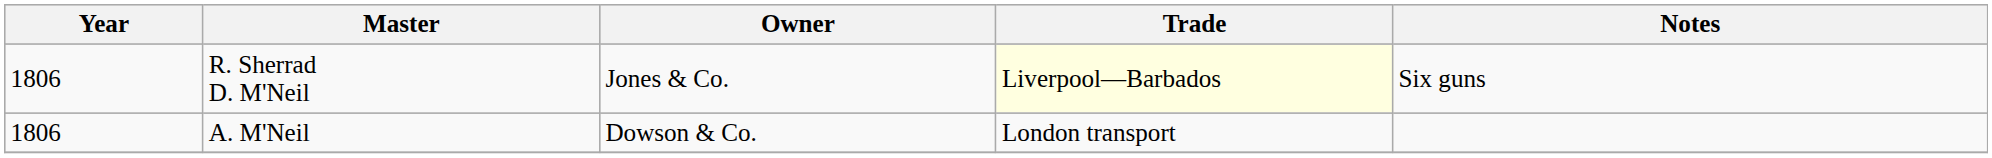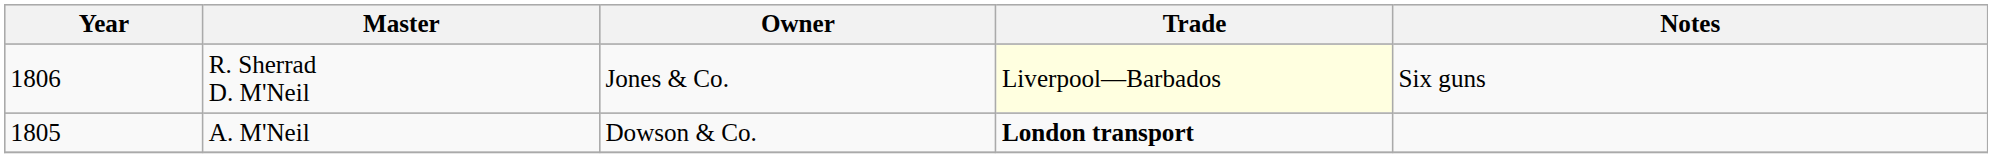 <table class="wikitable" style="width:100%">
 <tr style="vertical-align:top">
 <th style="width:10%">Year</th>
 <th style="width:20%">Master</th>
 <th style="width:20%">Owner</th>
 <th style="width:20%">Trade</th>
 <th style="width:30%">Notes</th>
 </tr>
 <tr>
 <td>1806</td>
 <td>R. Sherrad<br>D. M'Neil</td>
 <td>Jones & Co.</td>
 <td style="background: lightyellow;">Liverpool—Barbados</td>
 <td>Six guns</td>
 </tr>
 <tr>
-<td>1806</td>
+<td>1805</td>
 <td>A. M'Neil</td>
 <td>Dowson & Co.</td>
-<td>London transport</td>
+<td><strong>London transport</strong></td>
 <td></td>
 </tr>
 <tr>
 </tr>
 </table>
